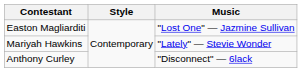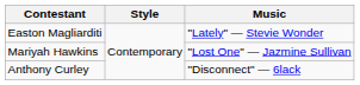 <table class="wikitable">
 <tr>
 <th>Contestant</th>
 <th>Style</th>
 <th>Music</th>
 </tr>
 <tr>
 <td>Easton Magliarditi</td>
 <td rowspan="3">Contemporary</td>
-<td>"<a href='#'>Lost One</a>" — <a href='#'>Jazmine Sullivan</a></td>
+<td>"<a href='#'>Lately</a>" — <a href='#'>Stevie Wonder</a></td>
 </tr>
 <tr>
 <td>Mariyah Hawkins</td>
-<td>"<a href='#'>Lately</a>" — <a href='#'>Stevie Wonder</a></td>
+<td>"<a href='#'>Lost One</a>" — <a href='#'>Jazmine Sullivan</a></td>
 </tr>
 <tr>
 <td>Anthony Curley</td>
 <td>"Disconnect" — <a href='#'>6lack</a></td>
 </tr>
 </table>
